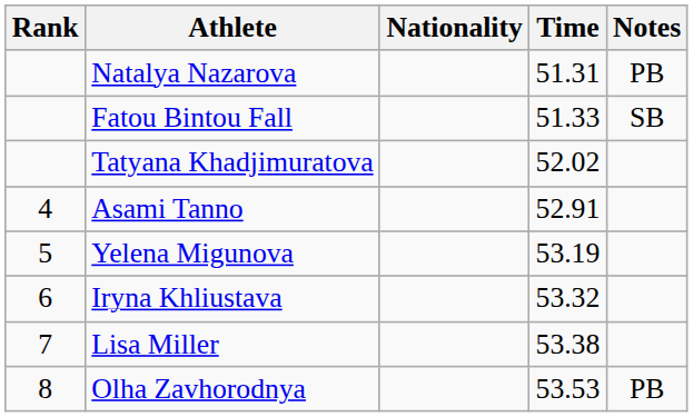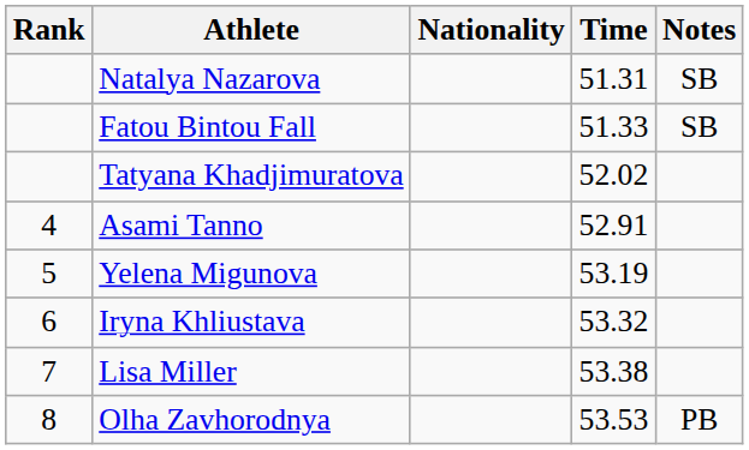 <table class="wikitable sortable" style="text-align:center">
 <tr>
 <th>Rank</th>
 <th>Athlete</th>
 <th>Nationality</th>
 <th>Time</th>
 <th>Notes</th>
 </tr>
 <tr>
 <td></td>
 <td align="left"><a href='#'>Natalya Nazarova</a></td>
 <td align=left></td>
 <td>51.31</td>
-<td>PB</td>
+<td>SB</td>
 </tr>
 <tr>
 <td></td>
 <td align="left"><a href='#'>Fatou Bintou Fall</a></td>
 <td align=left></td>
 <td>51.33</td>
 <td>SB</td>
 </tr>
 <tr>
 <td></td>
 <td align="left"><a href='#'>Tatyana Khadjimuratova</a></td>
 <td align=left></td>
 <td>52.02</td>
 <td></td>
 </tr>
 <tr>
 <td>4</td>
 <td align="left"><a href='#'>Asami Tanno</a></td>
 <td align=left></td>
 <td>52.91</td>
 <td></td>
 </tr>
 <tr>
 <td>5</td>
 <td align="left"><a href='#'>Yelena Migunova</a></td>
 <td align=left></td>
 <td>53.19</td>
 <td></td>
 </tr>
 <tr>
 <td>6</td>
 <td align="left"><a href='#'>Iryna Khliustava</a></td>
 <td align=left></td>
 <td>53.32</td>
 <td></td>
 </tr>
 <tr>
 <td>7</td>
 <td align="left"><a href='#'>Lisa Miller</a></td>
 <td align=left></td>
 <td>53.38</td>
 <td></td>
 </tr>
 <tr>
 <td>8</td>
 <td align="left"><a href='#'>Olha Zavhorodnya</a></td>
 <td align=left></td>
 <td>53.53</td>
 <td>PB</td>
 </tr>
 </table>
